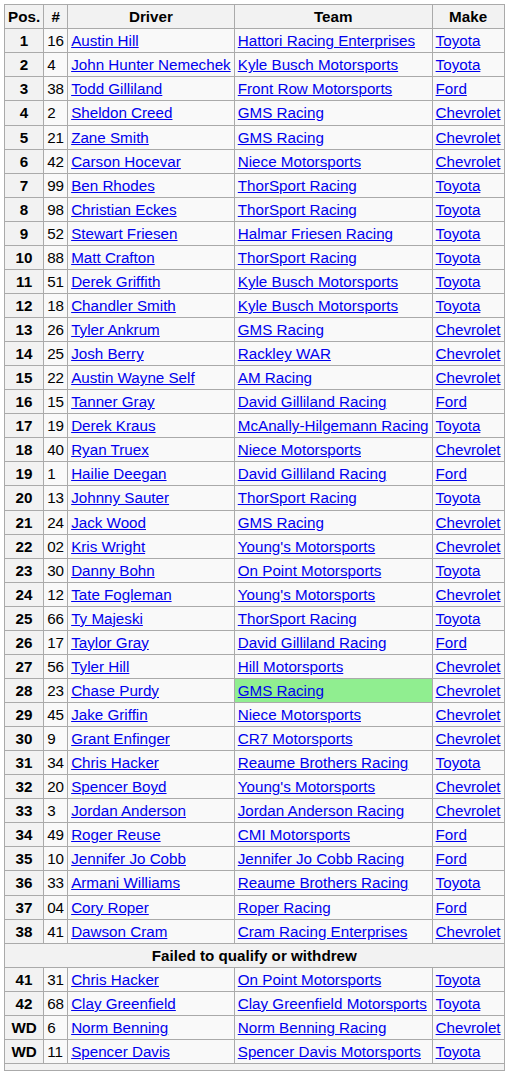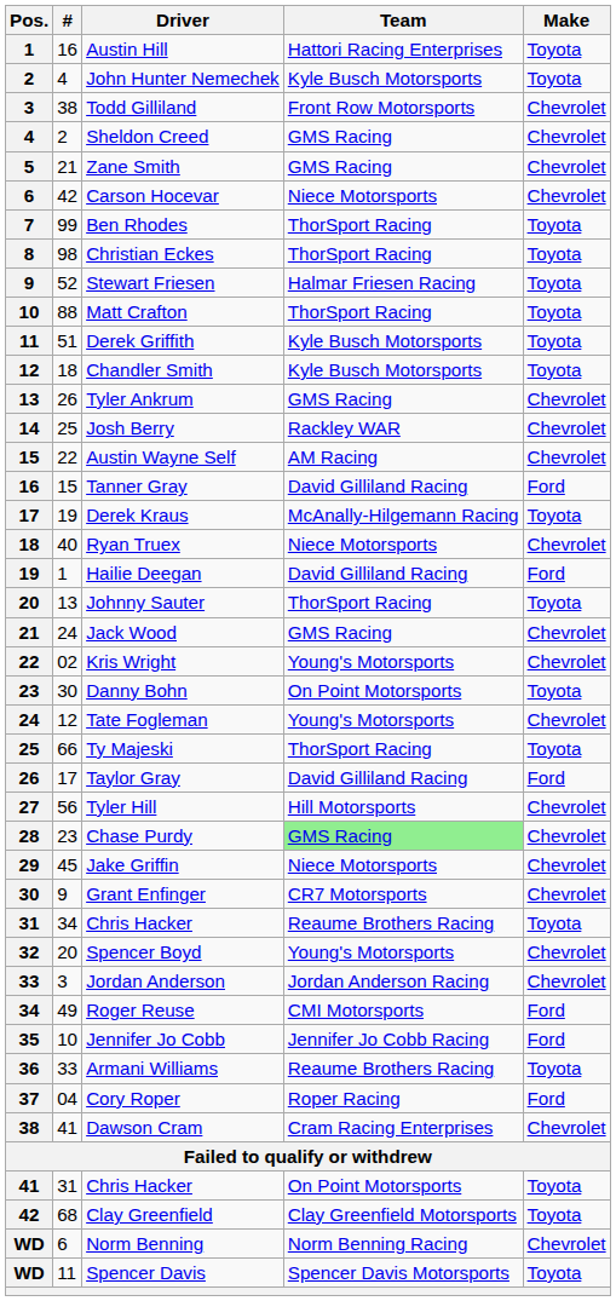 <table class="wikitable" style="font-size:95%">
 <tr>
 <th>Pos.</th>
 <th>#</th>
 <th>Driver</th>
 <th>Team</th>
 <th>Make</th>
 </tr>
 <tr>
 <th>1</th>
 <td>16</td>
 <td><a href='#'>Austin Hill</a></td>
 <td><a href='#'>Hattori Racing Enterprises</a></td>
 <td><a href='#'>Toyota</a></td>
 </tr>
 <tr>
 <th>2</th>
 <td>4</td>
 <td><a href='#'>John Hunter Nemechek</a></td>
 <td><a href='#'>Kyle Busch Motorsports</a></td>
 <td><a href='#'>Toyota</a></td>
 </tr>
 <tr>
 <th>3</th>
 <td>38</td>
 <td><a href='#'>Todd Gilliland</a></td>
 <td><a href='#'>Front Row Motorsports</a></td>
-<td><a href='#'>Ford</a></td>
+<td><a href='#'>Chevrolet</a></td>
 </tr>
 <tr>
 <th>4</th>
 <td>2</td>
 <td><a href='#'>Sheldon Creed</a></td>
 <td><a href='#'>GMS Racing</a></td>
 <td><a href='#'>Chevrolet</a></td>
 </tr>
 <tr>
 <th>5</th>
 <td>21</td>
 <td><a href='#'>Zane Smith</a></td>
 <td><a href='#'>GMS Racing</a></td>
 <td><a href='#'>Chevrolet</a></td>
 </tr>
 <tr>
 <th>6</th>
 <td>42</td>
 <td><a href='#'>Carson Hocevar</a></td>
 <td><a href='#'>Niece Motorsports</a></td>
 <td><a href='#'>Chevrolet</a></td>
 </tr>
 <tr>
 <th>7</th>
 <td>99</td>
 <td><a href='#'>Ben Rhodes</a></td>
 <td><a href='#'>ThorSport Racing</a></td>
 <td><a href='#'>Toyota</a></td>
 </tr>
 <tr>
 <th>8</th>
 <td>98</td>
 <td><a href='#'>Christian Eckes</a></td>
 <td><a href='#'>ThorSport Racing</a></td>
 <td><a href='#'>Toyota</a></td>
 </tr>
 <tr>
 <th>9</th>
 <td>52</td>
 <td><a href='#'>Stewart Friesen</a></td>
 <td><a href='#'>Halmar Friesen Racing</a></td>
 <td><a href='#'>Toyota</a></td>
 </tr>
 <tr>
 <th>10</th>
 <td>88</td>
 <td><a href='#'>Matt Crafton</a></td>
 <td><a href='#'>ThorSport Racing</a></td>
 <td><a href='#'>Toyota</a></td>
 </tr>
 <tr>
 <th>11</th>
 <td>51</td>
 <td><a href='#'>Derek Griffith</a></td>
 <td><a href='#'>Kyle Busch Motorsports</a></td>
 <td><a href='#'>Toyota</a></td>
 </tr>
 <tr>
 <th>12</th>
 <td>18</td>
 <td><a href='#'>Chandler Smith</a></td>
 <td><a href='#'>Kyle Busch Motorsports</a></td>
 <td><a href='#'>Toyota</a></td>
 </tr>
 <tr>
 <th>13</th>
 <td>26</td>
 <td><a href='#'>Tyler Ankrum</a></td>
 <td><a href='#'>GMS Racing</a></td>
 <td><a href='#'>Chevrolet</a></td>
 </tr>
 <tr>
 <th>14</th>
 <td>25</td>
 <td><a href='#'>Josh Berry</a></td>
 <td><a href='#'>Rackley WAR</a></td>
 <td><a href='#'>Chevrolet</a></td>
 </tr>
 <tr>
 <th>15</th>
 <td>22</td>
 <td><a href='#'>Austin Wayne Self</a></td>
 <td><a href='#'>AM Racing</a></td>
 <td><a href='#'>Chevrolet</a></td>
 </tr>
 <tr>
 <th>16</th>
 <td>15</td>
 <td><a href='#'>Tanner Gray</a></td>
 <td><a href='#'>David Gilliland Racing</a></td>
 <td><a href='#'>Ford</a></td>
 </tr>
 <tr>
 <th>17</th>
 <td>19</td>
 <td><a href='#'>Derek Kraus</a></td>
 <td><a href='#'>McAnally-Hilgemann Racing</a></td>
 <td><a href='#'>Toyota</a></td>
 </tr>
 <tr>
 <th>18</th>
 <td>40</td>
 <td><a href='#'>Ryan Truex</a></td>
 <td><a href='#'>Niece Motorsports</a></td>
 <td><a href='#'>Chevrolet</a></td>
 </tr>
 <tr>
 <th>19</th>
 <td>1</td>
 <td><a href='#'>Hailie Deegan</a></td>
 <td><a href='#'>David Gilliland Racing</a></td>
 <td><a href='#'>Ford</a></td>
 </tr>
 <tr>
 <th>20</th>
 <td>13</td>
 <td><a href='#'>Johnny Sauter</a></td>
 <td><a href='#'>ThorSport Racing</a></td>
 <td><a href='#'>Toyota</a></td>
 </tr>
 <tr>
 <th>21</th>
 <td>24</td>
 <td><a href='#'>Jack Wood</a></td>
 <td><a href='#'>GMS Racing</a></td>
 <td><a href='#'>Chevrolet</a></td>
 </tr>
 <tr>
 <th>22</th>
 <td>02</td>
 <td><a href='#'>Kris Wright</a></td>
 <td><a href='#'>Young's Motorsports</a></td>
 <td><a href='#'>Chevrolet</a></td>
 </tr>
 <tr>
 <th>23</th>
 <td>30</td>
 <td><a href='#'>Danny Bohn</a></td>
 <td><a href='#'>On Point Motorsports</a></td>
 <td><a href='#'>Toyota</a></td>
 </tr>
 <tr>
 <th>24</th>
 <td>12</td>
 <td><a href='#'>Tate Fogleman</a></td>
 <td><a href='#'>Young's Motorsports</a></td>
 <td><a href='#'>Chevrolet</a></td>
 </tr>
 <tr>
 <th>25</th>
 <td>66</td>
 <td><a href='#'>Ty Majeski</a></td>
 <td><a href='#'>ThorSport Racing</a></td>
 <td><a href='#'>Toyota</a></td>
 </tr>
 <tr>
 <th>26</th>
 <td>17</td>
 <td><a href='#'>Taylor Gray</a></td>
 <td><a href='#'>David Gilliland Racing</a></td>
 <td><a href='#'>Ford</a></td>
 </tr>
 <tr>
 <th>27</th>
 <td>56</td>
 <td><a href='#'>Tyler Hill</a></td>
 <td><a href='#'>Hill Motorsports</a></td>
 <td><a href='#'>Chevrolet</a></td>
 </tr>
 <tr>
 <th>28</th>
 <td>23</td>
 <td><a href='#'>Chase Purdy</a></td>
 <td style="background: lightgreen;"><a href='#'>GMS Racing</a></td>
 <td><a href='#'>Chevrolet</a></td>
 </tr>
 <tr>
 <th>29</th>
 <td>45</td>
 <td><a href='#'>Jake Griffin</a></td>
 <td><a href='#'>Niece Motorsports</a></td>
 <td><a href='#'>Chevrolet</a></td>
 </tr>
 <tr>
 <th>30</th>
 <td>9</td>
 <td><a href='#'>Grant Enfinger</a></td>
 <td><a href='#'>CR7 Motorsports</a></td>
 <td><a href='#'>Chevrolet</a></td>
 </tr>
 <tr>
 <th>31</th>
 <td>34</td>
 <td><a href='#'>Chris Hacker</a></td>
 <td><a href='#'>Reaume Brothers Racing</a></td>
 <td><a href='#'>Toyota</a></td>
 </tr>
 <tr>
 <th>32</th>
 <td>20</td>
 <td><a href='#'>Spencer Boyd</a></td>
 <td><a href='#'>Young's Motorsports</a></td>
 <td><a href='#'>Chevrolet</a></td>
 </tr>
 <tr>
 <th>33</th>
 <td>3</td>
 <td><a href='#'>Jordan Anderson</a></td>
 <td><a href='#'>Jordan Anderson Racing</a></td>
 <td><a href='#'>Chevrolet</a></td>
 </tr>
 <tr>
 <th>34</th>
 <td>49</td>
 <td><a href='#'>Roger Reuse</a></td>
 <td><a href='#'>CMI Motorsports</a></td>
 <td><a href='#'>Ford</a></td>
 </tr>
 <tr>
 <th>35</th>
 <td>10</td>
 <td><a href='#'>Jennifer Jo Cobb</a></td>
 <td><a href='#'>Jennifer Jo Cobb Racing</a></td>
 <td><a href='#'>Ford</a></td>
 </tr>
 <tr>
 <th>36</th>
 <td>33</td>
 <td><a href='#'>Armani Williams</a></td>
 <td><a href='#'>Reaume Brothers Racing</a></td>
 <td><a href='#'>Toyota</a></td>
 </tr>
 <tr>
 <th>37</th>
 <td>04</td>
 <td><a href='#'>Cory Roper</a></td>
 <td><a href='#'>Roper Racing</a></td>
 <td><a href='#'>Ford</a></td>
 </tr>
 <tr>
 <th>38</th>
 <td>41</td>
 <td><a href='#'>Dawson Cram</a></td>
 <td><a href='#'>Cram Racing Enterprises</a></td>
 <td><a href='#'>Chevrolet</a></td>
 </tr>
 <tr>
 <th colspan="5">Failed to qualify or withdrew</th>
 </tr>
 <tr>
 <th>41</th>
 <td>31</td>
 <td><a href='#'>Chris Hacker</a></td>
 <td><a href='#'>On Point Motorsports</a></td>
 <td><a href='#'>Toyota</a></td>
 </tr>
 <tr>
 <th>42</th>
 <td>68</td>
 <td><a href='#'>Clay Greenfield</a></td>
 <td><a href='#'>Clay Greenfield Motorsports</a></td>
 <td><a href='#'>Toyota</a></td>
 </tr>
 <tr>
 <th>WD</th>
 <td>6</td>
 <td><a href='#'>Norm Benning</a></td>
 <td><a href='#'>Norm Benning Racing</a></td>
 <td><a href='#'>Chevrolet</a></td>
 </tr>
 <tr>
 <th>WD</th>
 <td>11</td>
 <td><a href='#'>Spencer Davis</a></td>
 <td><a href='#'>Spencer Davis Motorsports</a></td>
 <td><a href='#'>Toyota</a></td>
 </tr>
 <tr>
 <th colspan="5"></th>
 </tr>
 </table>
